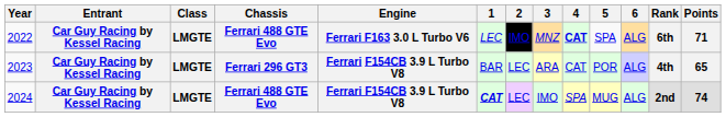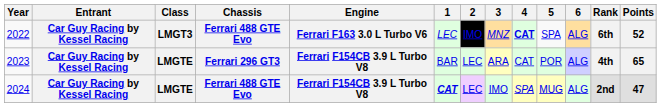 <table class="wikitable" style="text-align:center; font-size:85%">
 <tr>
 <th>Year</th>
 <th>Entrant</th>
 <th>Class</th>
 <th>Chassis</th>
 <th>Engine</th>
 <th>1</th>
 <th>2</th>
 <th>3</th>
 <th>4</th>
 <th>5</th>
 <th>6</th>
 <th>Rank</th>
 <th>Points</th>
 </tr>
 <tr>
 <td><a href='#'>2022</a></td>
 <th><a href='#'>Car Guy Racing</a> by <a href='#'>Kessel Racing</a></th>
-<th>LMGTE</th>
+<th>LMGT3</th>
 <th><a href='#'>Ferrari 488 GTE Evo</a></th>
 <th nowrap><a href='#'>Ferrari F163</a> 3.0 L Turbo V6</th>
 <td style="background:#DFFFDF;"><em><a href='#'>LEC</a></em><br></td>
 <td style="background:#000000; color:white"><a href='#'><span>IMO</span></a><br></td>
 <td style="background:#FFDF9F;"><em><a href='#'>MNZ</a></em><br></td>
 <td style="background:#DFFFDF;"><strong><a href='#'>CAT</a><br></strong></td>
 <td style="background:#;"><a href='#'>SPA</a><br></td>
 <td style="background:#FFDF9F;"><a href='#'>ALG</a><br></td>
 <th style="background:#;">6th</th>
-<th style="background:#;">71</th>
+<th style="background:#;">52</th>
 </tr>
 <tr>
 <td><a href='#'>2023</a></td>
 <th><a href='#'>Car Guy Racing</a> by <a href='#'>Kessel Racing</a></th>
 <th>LMGTE</th>
 <th nowrap><a href='#'>Ferrari 296 GT3</a></th>
 <th><a href='#'>Ferrari</a> <a href='#'>F154CB</a> 3.9 L Turbo V8</th>
 <td style="background:#DFFFDF;"><a href='#'>BAR</a><br></td>
 <td style="background:#DFFFDF;"><a href='#'>LEC</a><br></td>
 <td style="background:#FFFFBF;"><a href='#'>ARA</a><br></td>
 <td style="background:#DFFFDF;"><a href='#'>CAT</a><br></td>
 <td style="background:#DFFFDF;"><a href='#'>POR</a><br></td>
 <td style="background:#CFCFFF;"><a href='#'>ALG</a><br></td>
 <th>4th</th>
 <th>65</th>
 </tr>
 <tr>
 <td><a href='#'>2024</a></td>
 <th><a href='#'>Car Guy Racing</a> by <a href='#'>Kessel Racing</a></th>
 <th>LMGTE</th>
 <th><a href='#'>Ferrari 488 GTE Evo</a></th>
 <th><a href='#'>Ferrari F154CB</a> 3.9 L Turbo V8</th>
 <td style="background:#DFFFDF;"><strong><em><a href='#'>CAT</a></em><br></strong></td>
 <td style="background:#EFCFFF;"><a href='#'>LEC</a><br></td>
 <td style="background:#DFFFDF;"><a href='#'>IMO</a><br></td>
 <td style="background:#FFFFBF;"><em><a href='#'>SPA</a></em><br></td>
 <td style="background:#FFFFBF;"><a href='#'>MUG</a><br></td>
 <td style="background:#DFFFDF;"><a href='#'>ALG</a><br></td>
 <th style="background:#DFDFDF;">2nd</th>
-<th style="background:#DFDFDF;">74</th>
+<th style="background:#DFDFDF;">47</th>
 </tr>
 </table>
